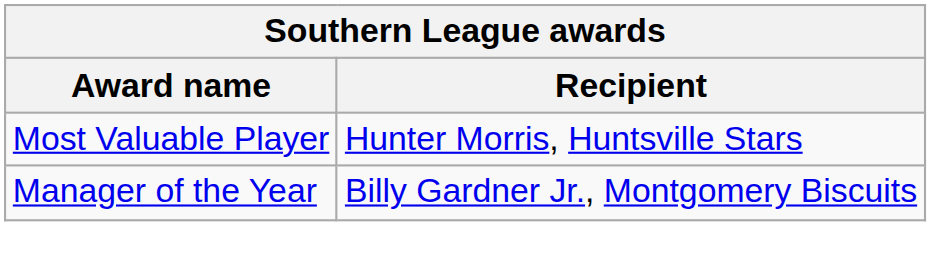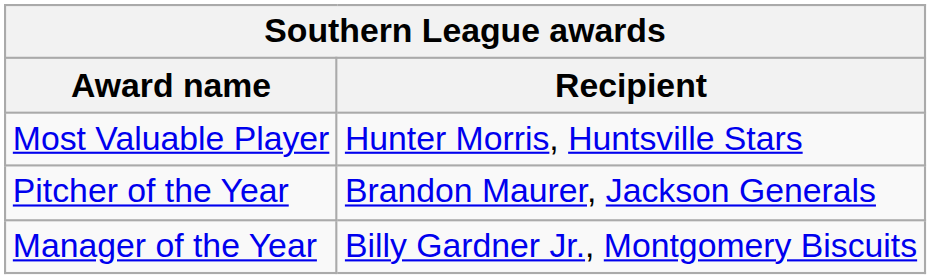 <table class="wikitable">
 <tr>
 <th colspan="2">Southern League awards</th>
 </tr>
 <tr>
 <th>Award name</th>
 <th>Recipient</th>
 </tr>
 <tr>
 <td><a href='#'>Most Valuable Player</a></td>
 <td><a href='#'>Hunter Morris</a>, <a href='#'>Huntsville Stars</a></td>
 </tr>
 <tr>
+<td><a href='#'>Pitcher of the Year</a></td>
+<td><a href='#'>Brandon Maurer</a>, <a href='#'>Jackson Generals</a></td>
+</tr>
+<tr>
 <td><a href='#'>Manager of the Year</a></td>
 <td><a href='#'>Billy Gardner Jr.</a>, <a href='#'>Montgomery Biscuits</a></td>
 </tr>
 </table>
